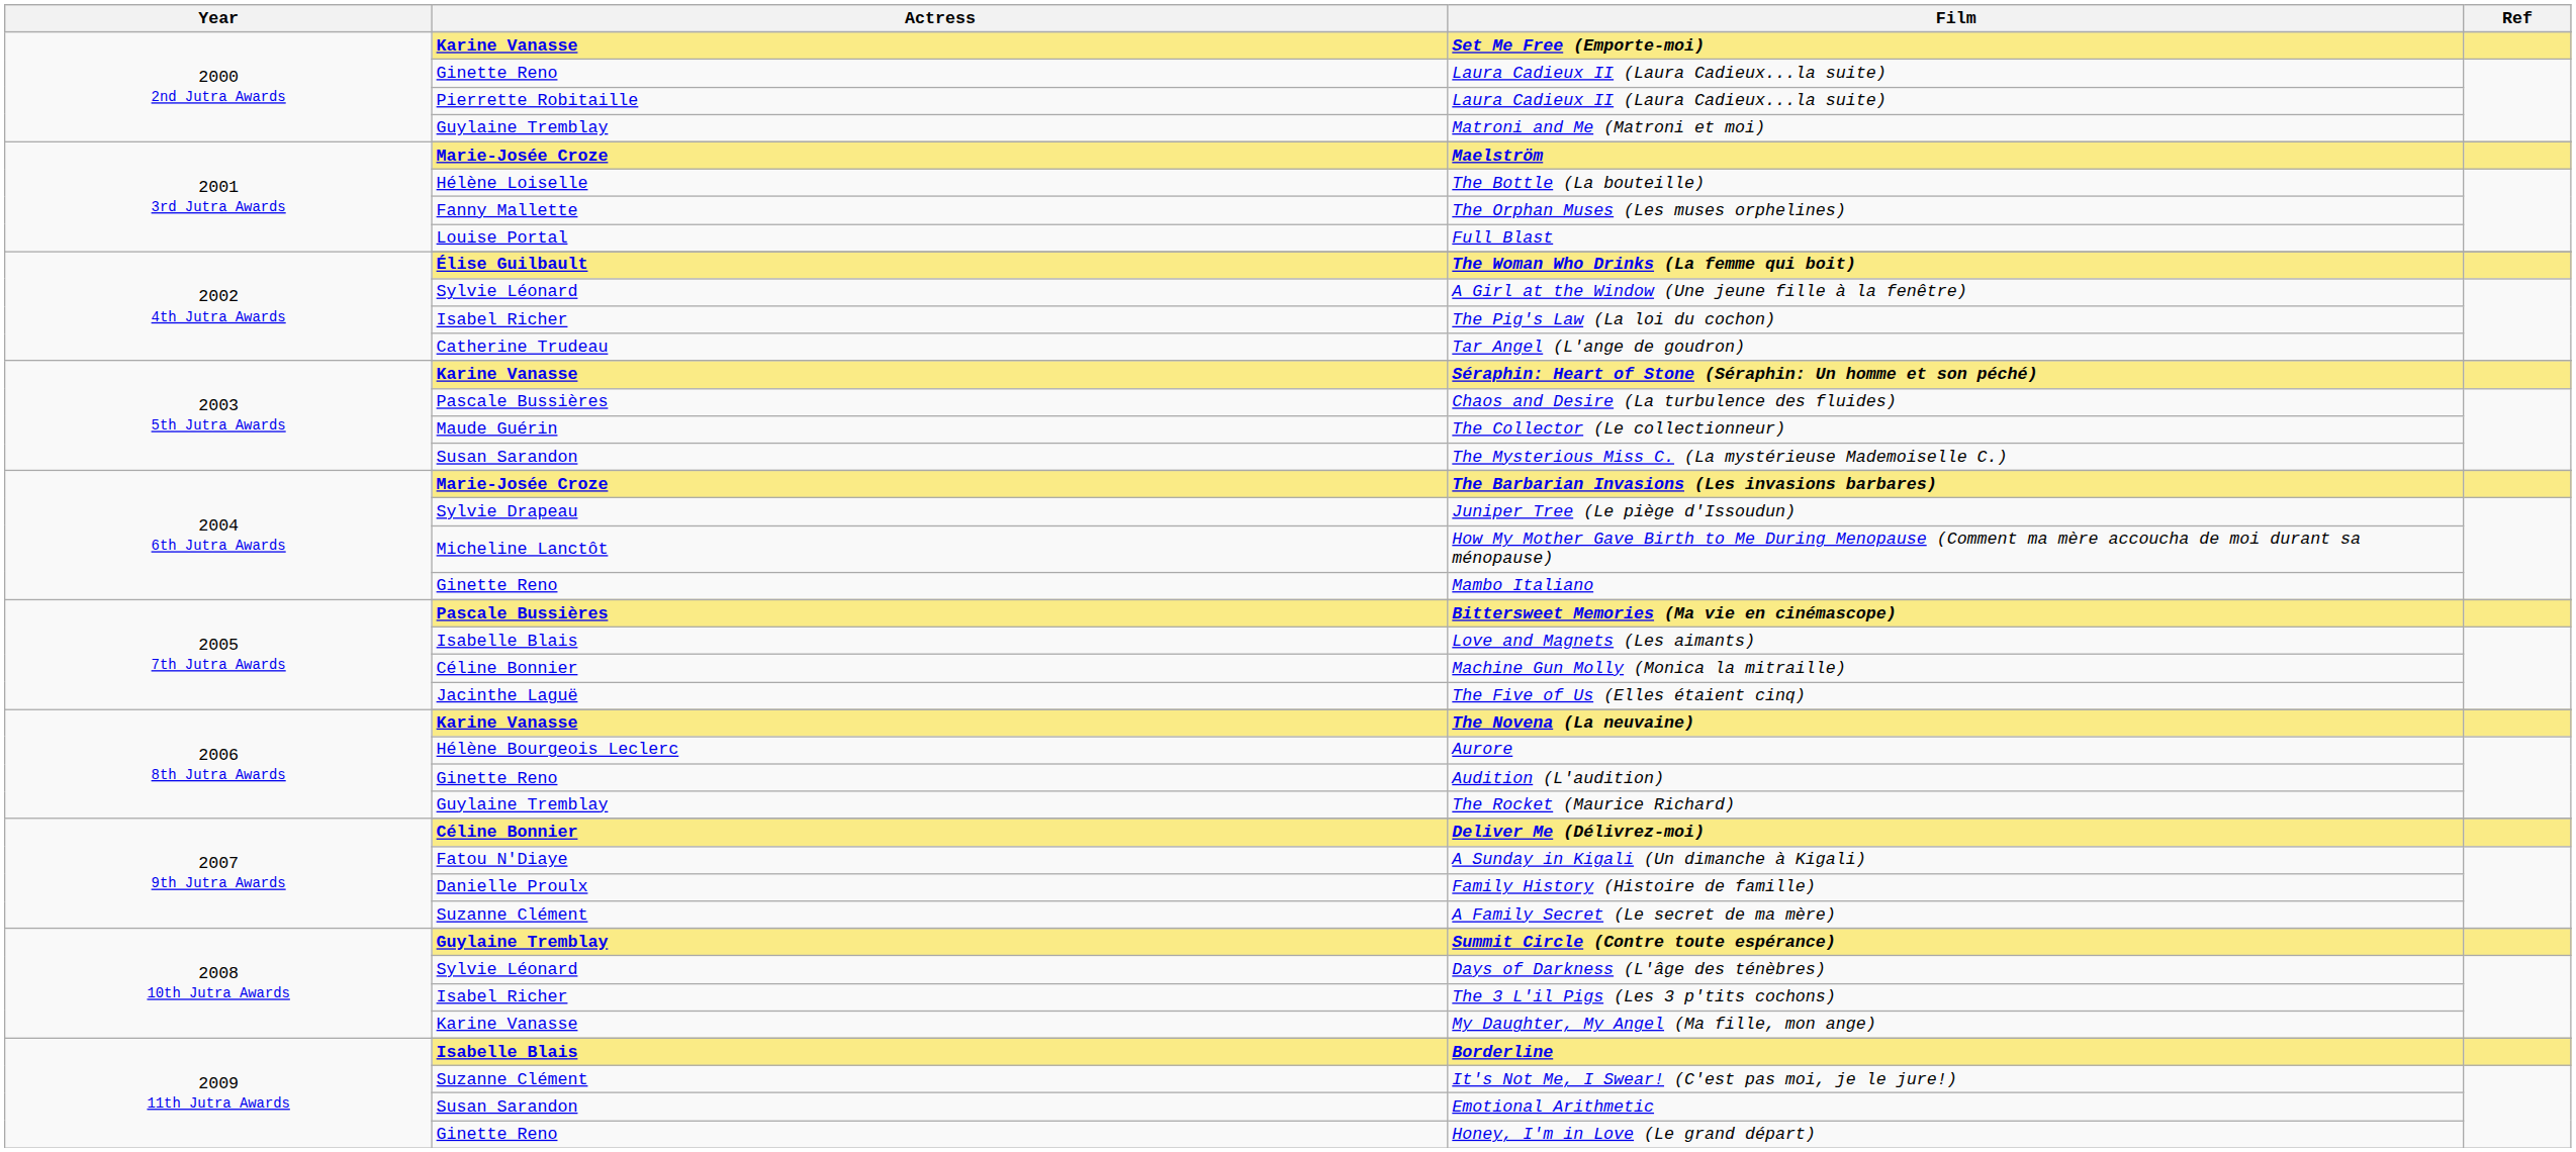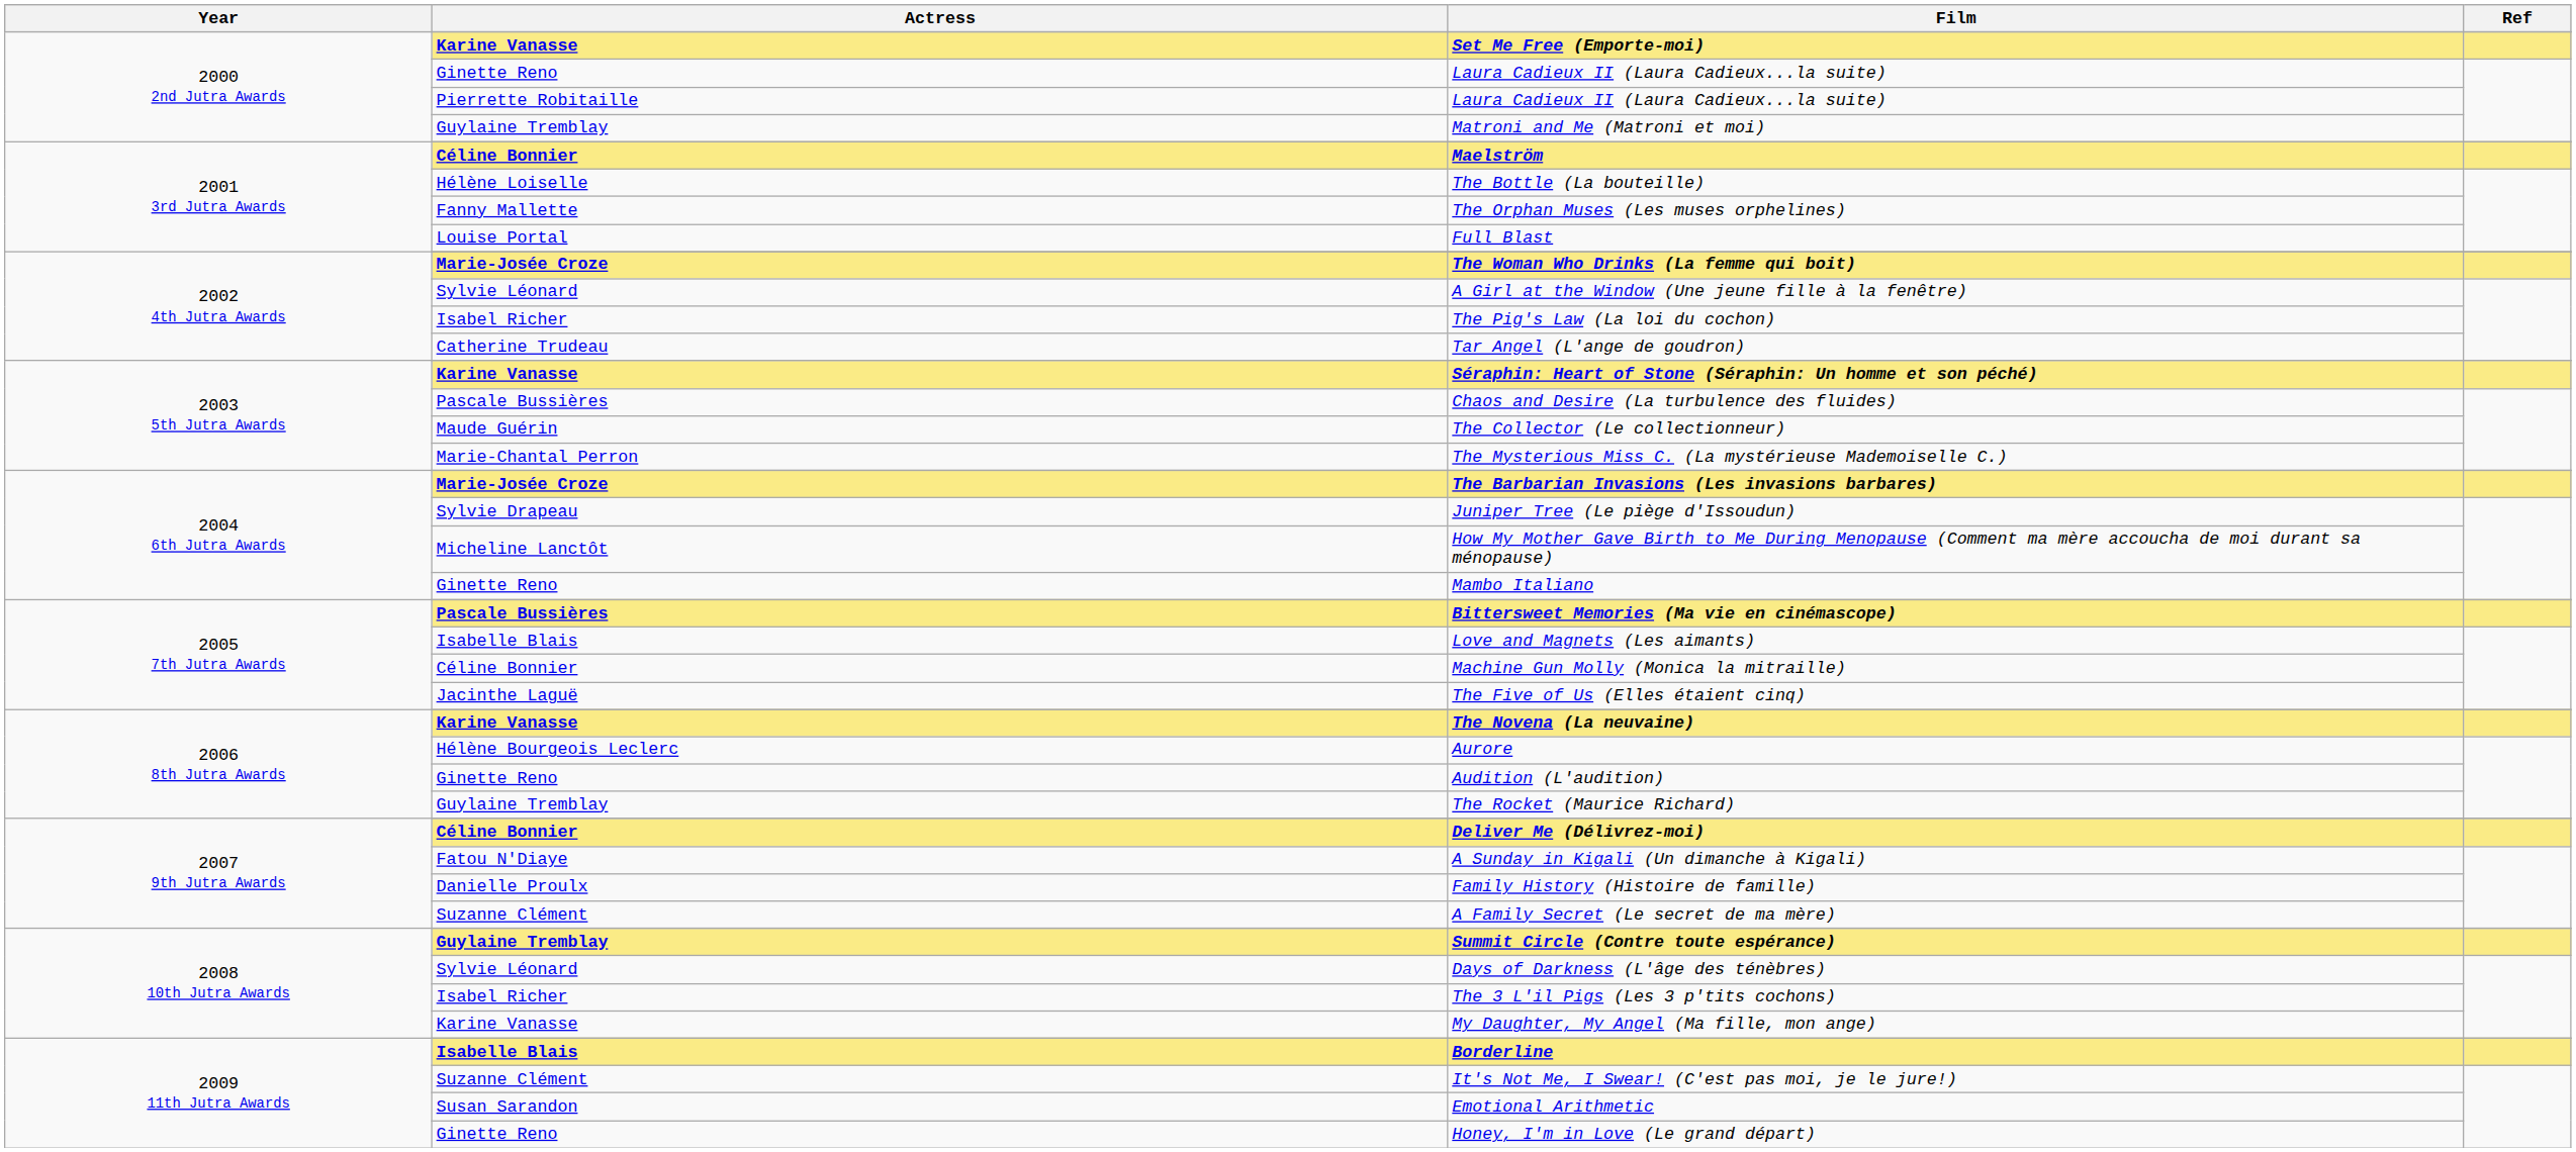 <table class="wikitable" style="width:100%;">
 <tr style="background:#bebebe;">
 <th style="width:8%;">Year</th>
 <th style="width:19%;">Actress</th>
 <th style="width:19%;">Film</th>
 <th style="width:2%;">Ref</th>
 </tr>
 <tr>
 <td rowspan="5" align="center">2000<br> <small><a href='#'>2nd Jutra Awards</a></small></td>
 </tr>
 <tr style="background:#FAEB86">
 <td><strong><a href='#'>Karine Vanasse</a></strong></td>
 <td><strong><em><a href='#'>Set Me Free</a> (Emporte-moi)</em></strong></td>
 <td></td>
 </tr>
 <tr>
 <td><a href='#'>Ginette Reno</a></td>
 <td><em><a href='#'>Laura Cadieux II</a> (Laura Cadieux...la suite)</em></td>
 <td rowspan=3></td>
 </tr>
 <tr>
 <td><a href='#'>Pierrette Robitaille</a></td>
 <td><em><a href='#'>Laura Cadieux II</a> (Laura Cadieux...la suite)</em></td>
 </tr>
 <tr>
 <td><a href='#'>Guylaine Tremblay</a></td>
 <td><em><a href='#'>Matroni and Me</a> (Matroni et moi)</em></td>
 </tr>
 <tr>
 <td rowspan="5" align="center">2001<br> <small><a href='#'>3rd Jutra Awards</a></small></td>
 </tr>
 <tr style="background:#FAEB86">
-<td><strong><a href='#'>Marie-Josée Croze</a></strong></td>
+<td><strong><a href='#'>Céline Bonnier</a></strong></td>
 <td><strong><em><a href='#'>Maelström</a></em></strong></td>
 <td></td>
 </tr>
 <tr>
 <td><a href='#'>Hélène Loiselle</a></td>
 <td><em><a href='#'>The Bottle</a> (La bouteille)</em></td>
 <td rowspan=3></td>
 </tr>
 <tr>
 <td><a href='#'>Fanny Mallette</a></td>
 <td><em><a href='#'>The Orphan Muses</a> (Les muses orphelines)</em></td>
 </tr>
 <tr>
 <td><a href='#'>Louise Portal</a></td>
 <td><em><a href='#'>Full Blast</a></em></td>
 </tr>
 <tr>
 <td rowspan="5" align="center">2002 <br> <small><a href='#'>4th Jutra Awards</a></small></td>
 </tr>
 <tr style="background:#FAEB86">
-<td><strong><a href='#'>Élise Guilbault</a></strong></td>
+<td><strong><a href='#'>Marie-Josée Croze</a></strong></td>
 <td><strong><em><a href='#'>The Woman Who Drinks</a> (La femme qui boit)</em></strong></td>
 <td></td>
 </tr>
 <tr>
 <td><a href='#'>Sylvie Léonard</a></td>
 <td><em><a href='#'>A Girl at the Window</a> (Une jeune fille à la fenêtre)</em></td>
 <td rowspan=3></td>
 </tr>
 <tr>
 <td><a href='#'>Isabel Richer</a></td>
 <td><em><a href='#'>The Pig's Law</a> (La loi du cochon)</em></td>
 </tr>
 <tr>
 <td><a href='#'>Catherine Trudeau</a></td>
 <td><em><a href='#'>Tar Angel</a> (L'ange de goudron)</em></td>
 </tr>
 <tr>
 <td rowspan="5" align="center">2003 <br> <small><a href='#'>5th Jutra Awards</a></small></td>
 </tr>
 <tr style="background:#FAEB86">
 <td><strong><a href='#'>Karine Vanasse</a></strong></td>
 <td><strong><em><a href='#'>Séraphin: Heart of Stone</a> (Séraphin: Un homme et son péché)</em></strong></td>
 <td></td>
 </tr>
 <tr>
 <td><a href='#'>Pascale Bussières</a></td>
 <td><em><a href='#'>Chaos and Desire</a> (La turbulence des fluides)</em></td>
 <td rowspan=3></td>
 </tr>
 <tr>
 <td><a href='#'>Maude Guérin</a></td>
 <td><em><a href='#'>The Collector</a> (Le collectionneur)</em></td>
 </tr>
 <tr>
-<td><a href='#'>Susan Sarandon</a></td>
+<td><a href='#'>Marie-Chantal Perron</a></td>
 <td><em><a href='#'>The Mysterious Miss C.</a> (La mystérieuse Mademoiselle C.)</em></td>
 </tr>
 <tr>
 <td rowspan="5" align="center">2004 <br> <small><a href='#'>6th Jutra Awards</a></small></td>
 </tr>
 <tr style="background:#FAEB86">
 <td><strong><a href='#'>Marie-Josée Croze</a></strong></td>
 <td><strong><em><a href='#'>The Barbarian Invasions</a> (Les invasions barbares)</em></strong></td>
 <td></td>
 </tr>
 <tr>
 <td><a href='#'>Sylvie Drapeau</a></td>
 <td><em><a href='#'>Juniper Tree</a> (Le piège d'Issoudun)</em></td>
 <td rowspan=3></td>
 </tr>
 <tr>
 <td><a href='#'>Micheline Lanctôt</a></td>
 <td><em><a href='#'>How My Mother Gave Birth to Me During Menopause</a> (Comment ma mère accoucha de moi durant sa ménopause)</em></td>
 </tr>
 <tr>
 <td><a href='#'>Ginette Reno</a></td>
 <td><em><a href='#'>Mambo Italiano</a></em></td>
 </tr>
 <tr>
 <td rowspan="5" align="center">2005 <br> <small><a href='#'>7th Jutra Awards</a></small></td>
 </tr>
 <tr style="background:#FAEB86">
 <td><strong><a href='#'>Pascale Bussières</a></strong></td>
 <td><strong><em><a href='#'>Bittersweet Memories</a> (Ma vie en cinémascope)</em></strong></td>
 <td></td>
 </tr>
 <tr>
 <td><a href='#'>Isabelle Blais</a></td>
 <td><em><a href='#'>Love and Magnets</a> (Les aimants)</em></td>
 <td rowspan=3></td>
 </tr>
 <tr>
 <td><a href='#'>Céline Bonnier</a></td>
 <td><em><a href='#'>Machine Gun Molly</a> (Monica la mitraille)</em></td>
 </tr>
 <tr>
 <td><a href='#'>Jacinthe Laguë</a></td>
 <td><em><a href='#'>The Five of Us</a> (Elles étaient cinq)</em></td>
 </tr>
 <tr>
 <td rowspan="5" align="center">2006 <br> <small><a href='#'>8th Jutra Awards</a></small></td>
 </tr>
 <tr style="background:#FAEB86">
 <td><strong><a href='#'>Karine Vanasse</a></strong></td>
 <td><strong><em><a href='#'>The Novena</a> (La neuvaine)</em></strong></td>
 <td></td>
 </tr>
 <tr>
 <td><a href='#'>Hélène Bourgeois Leclerc</a></td>
 <td><em><a href='#'>Aurore</a></em></td>
 <td rowspan=3></td>
 </tr>
 <tr>
 <td><a href='#'>Ginette Reno</a></td>
 <td><em><a href='#'>Audition</a> (L'audition)</em></td>
 </tr>
 <tr>
 <td><a href='#'>Guylaine Tremblay</a></td>
 <td><em><a href='#'>The Rocket</a> (Maurice Richard)</em></td>
 </tr>
 <tr>
 <td rowspan="5" align="center">2007 <br> <small><a href='#'>9th Jutra Awards</a></small></td>
 </tr>
 <tr style="background:#FAEB86">
 <td><strong><a href='#'>Céline Bonnier</a></strong></td>
 <td><strong><em><a href='#'>Deliver Me</a> (Délivrez-moi)</em></strong></td>
 <td></td>
 </tr>
 <tr>
 <td><a href='#'>Fatou N'Diaye</a></td>
 <td><em><a href='#'>A Sunday in Kigali</a> (Un dimanche à Kigali)</em></td>
 <td rowspan=3></td>
 </tr>
 <tr>
 <td><a href='#'>Danielle Proulx</a></td>
 <td><em><a href='#'>Family History</a> (Histoire de famille)</em></td>
 </tr>
 <tr>
 <td><a href='#'>Suzanne Clément</a></td>
 <td><em><a href='#'>A Family Secret</a> (Le secret de ma mère)</em></td>
 </tr>
 <tr>
 <td rowspan="5" align="center">2008 <br> <small><a href='#'>10th Jutra Awards</a></small></td>
 </tr>
 <tr style="background:#FAEB86">
 <td><strong><a href='#'>Guylaine Tremblay</a></strong></td>
 <td><strong><em><a href='#'>Summit Circle</a> (Contre toute espérance)</em></strong></td>
 <td></td>
 </tr>
 <tr>
 <td><a href='#'>Sylvie Léonard</a></td>
 <td><em><a href='#'>Days of Darkness</a> (L'âge des ténèbres)</em></td>
 <td rowspan=3></td>
 </tr>
 <tr>
 <td><a href='#'>Isabel Richer</a></td>
 <td><em><a href='#'>The 3 L'il Pigs</a> (Les 3 p'tits cochons)</em></td>
 </tr>
 <tr>
 <td><a href='#'>Karine Vanasse</a></td>
 <td><em><a href='#'>My Daughter, My Angel</a> (Ma fille, mon ange)</em></td>
 </tr>
 <tr>
 <td rowspan="5" align="center">2009 <br> <small><a href='#'>11th Jutra Awards</a></small></td>
 </tr>
 <tr style="background:#FAEB86">
 <td><strong><a href='#'>Isabelle Blais</a></strong></td>
 <td><strong><em><a href='#'>Borderline</a></em></strong></td>
 <td></td>
 </tr>
 <tr>
 <td><a href='#'>Suzanne Clément</a></td>
 <td><em><a href='#'>It's Not Me, I Swear!</a> (C'est pas moi, je le jure!)</em></td>
 <td rowspan=3></td>
 </tr>
 <tr>
 <td><a href='#'>Susan Sarandon</a></td>
 <td><em><a href='#'>Emotional Arithmetic</a></em></td>
 </tr>
 <tr>
 <td><a href='#'>Ginette Reno</a></td>
 <td><em><a href='#'>Honey, I'm in Love</a> (Le grand départ)</em></td>
 </tr>
 </table>
